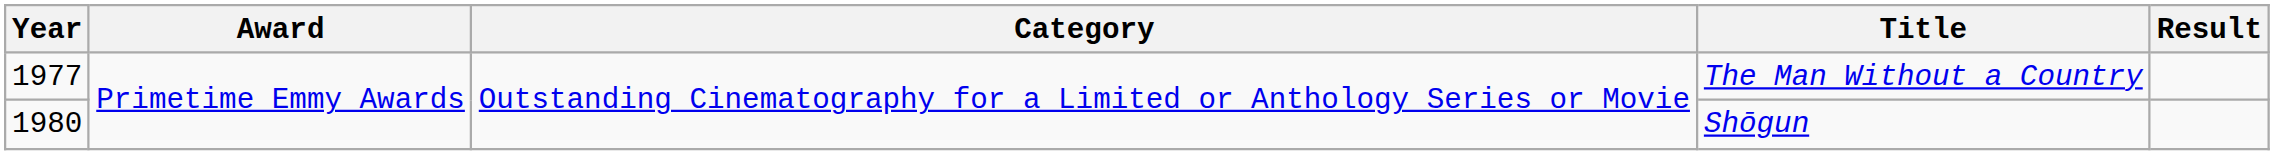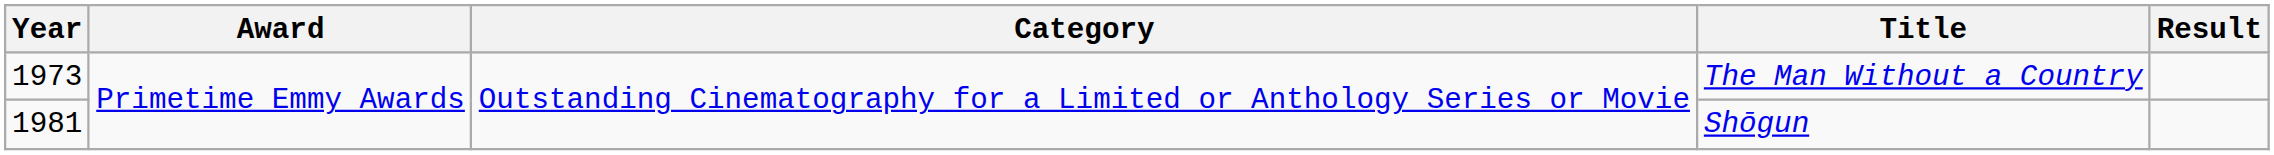 <table class="wikitable">
 <tr>
 <th>Year</th>
 <th>Award</th>
 <th>Category</th>
 <th>Title</th>
 <th>Result</th>
 </tr>
 <tr>
-<td>1977</td>
+<td>1973</td>
 <td rowspan=2><a href='#'>Primetime Emmy Awards</a></td>
 <td rowspan=2><a href='#'>Outstanding Cinematography for a Limited or Anthology Series or Movie</a></td>
 <td><em><a href='#'>The Man Without a Country</a></em></td>
 <td></td>
 </tr>
 <tr>
-<td>1980</td>
+<td>1981</td>
 <td><em><a href='#'>Shōgun</a></em></td>
 <td></td>
 </tr>
 </table>
